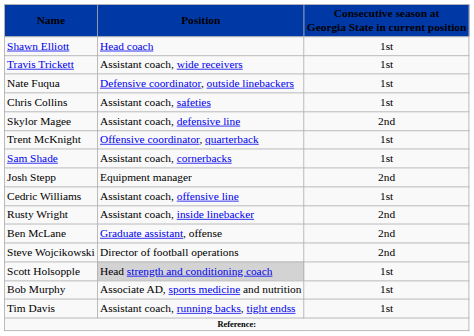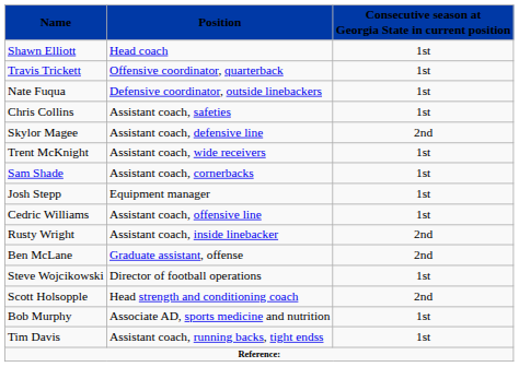 <table class="wikitable" style="font-size:90%;">
 <tr>
 <th style="background:#0039A6;"><span>Name </span></th>
 <th style="background:#0039A6;"><span>Position </span></th>
 <th style="background:#0039A6;"><span>Consecutive season at<br>Georgia State in current position</span></th>
 </tr>
 <tr>
 <td><a href='#'>Shawn Elliott</a></td>
 <td><a href='#'>Head coach</a></td>
 <td align=center>1st</td>
 </tr>
 <tr>
 <td><a href='#'>Travis Trickett</a></td>
-<td>Assistant coach, <a href='#'>wide receivers</a></td>
+<td><a href='#'>Offensive coordinator</a>, <a href='#'>quarterback</a></td>
 <td align=center>1st</td>
 </tr>
 <tr>
 <td>Nate Fuqua</td>
 <td><a href='#'>Defensive coordinator</a>, <a href='#'>outside linebackers</a></td>
 <td align=center>1st</td>
 </tr>
 <tr>
 <td>Chris Collins</td>
 <td>Assistant coach, <a href='#'>safeties</a></td>
 <td align=center>1st</td>
 </tr>
 <tr>
 <td>Skylor Magee</td>
 <td>Assistant coach, <a href='#'>defensive line</a></td>
 <td align=center>2nd</td>
 </tr>
 <tr>
 <td>Trent McKnight</td>
-<td><a href='#'>Offensive coordinator</a>, <a href='#'>quarterback</a></td>
+<td>Assistant coach, <a href='#'>wide receivers</a></td>
 <td align=center>1st</td>
 </tr>
 <tr>
 <td><a href='#'>Sam Shade</a></td>
 <td>Assistant coach, <a href='#'>cornerbacks</a></td>
 <td align=center>1st</td>
 </tr>
 <tr>
 <td>Josh Stepp</td>
 <td>Equipment manager</td>
-<td align=center>2nd</td>
+<td align=center>1st</td>
 </tr>
 <tr>
 <td>Cedric Williams</td>
 <td>Assistant coach, <a href='#'>offensive line</a></td>
 <td align=center>1st</td>
 </tr>
 <tr>
 <td>Rusty Wright</td>
 <td>Assistant coach, <a href='#'>inside linebacker</a></td>
 <td align=center>2nd</td>
 </tr>
 <tr>
 <td>Ben McLane</td>
 <td><a href='#'>Graduate assistant</a>, offense</td>
 <td align=center>2nd</td>
 </tr>
 <tr>
 <td>Steve Wojcikowski</td>
 <td>Director of football operations</td>
-<td align=center>2nd</td>
+<td align=center>1st</td>
 </tr>
 <tr>
 <td>Scott Holsopple</td>
-<td style="background: lightgrey;">Head <a href='#'>strength and conditioning coach</a></td>
-<td align=center>1st</td>
+<td>Head <a href='#'>strength and conditioning coach</a></td>
+<td align=center>2nd</td>
 </tr>
 <tr>
 <td>Bob Murphy</td>
 <td>Associate AD, <a href='#'>sports medicine</a> and nutrition</td>
 <td align=center>1st</td>
 </tr>
 <tr>
 <td>Tim Davis</td>
 <td>Assistant coach, <a href='#'>running backs</a>, <a href='#'>tight endss</a></td>
 <td align=center>1st</td>
 </tr>
 <tr>
 <td colspan="4"  style="font-size:8pt; text-align:center;"><strong>Reference:</strong></td>
 </tr>
 </table>
